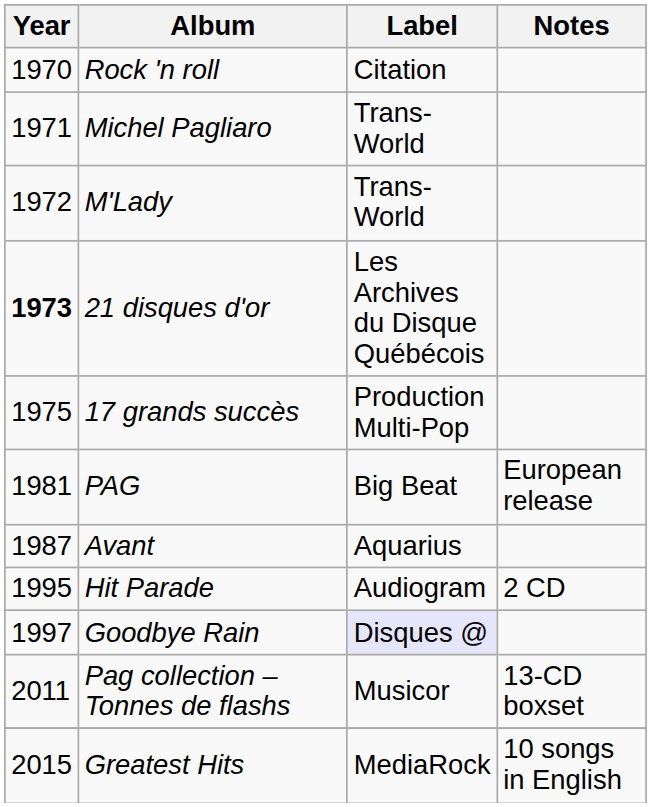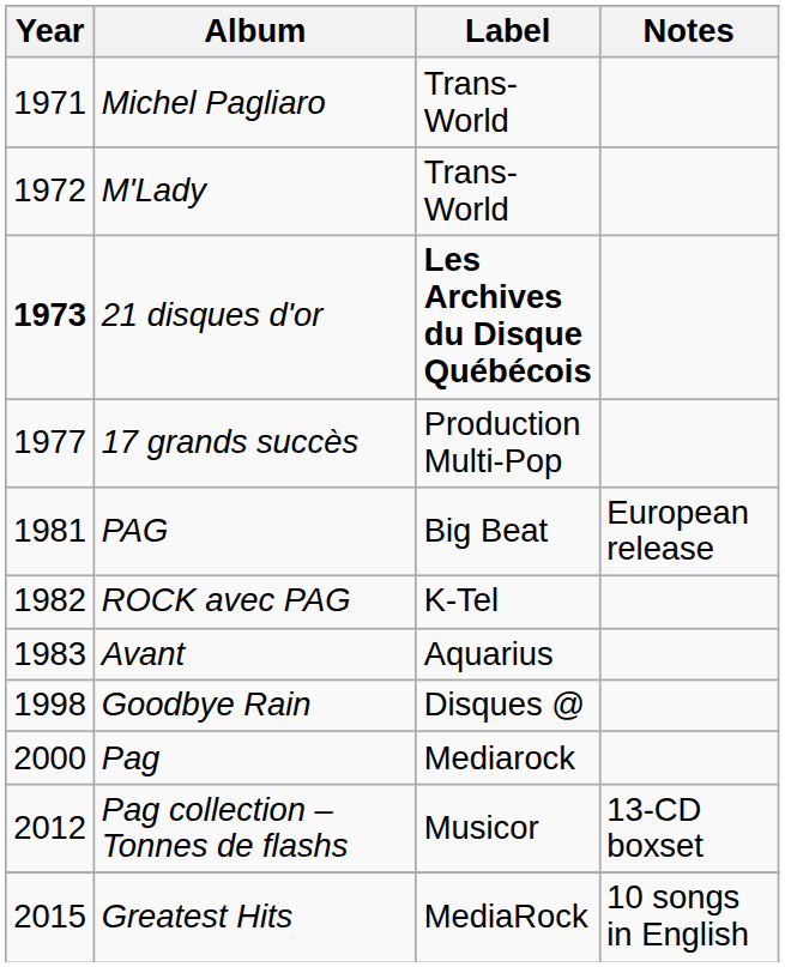 <table class="wikitable">
 <tr>
 <th width="30">Year</th>
 <th width="150">Album</th>
 <th width="80">Label</th>
 <th width="80">Notes</th>
-</tr>
-<tr>
-<td>1970</td>
-<td><em>Rock 'n roll</em></td>
-<td>Citation</td>
-<td></td>
 </tr>
 <tr>
 <td>1971</td>
 <td><em>Michel Pagliaro</em></td>
 <td>Trans-World</td>
 <td></td>
 </tr>
 <tr>
 <td>1972</td>
 <td><em>M'Lady</em></td>
 <td>Trans-World</td>
 <td></td>
 </tr>
 <tr>
 <td><strong>1973</strong></td>
 <td><em>21 disques d'or</em></td>
-<td>Les Archives du Disque Québécois</td>
+<td><strong>Les Archives du Disque Québécois</strong></td>
 <td></td>
 </tr>
 <tr>
-<td>1975</td>
+<td>1977</td>
 <td><em>17 grands succès</em></td>
 <td>Production Multi-Pop</td>
 <td></td>
 </tr>
 <tr>
 <td>1981</td>
 <td><em>PAG</em></td>
 <td>Big Beat</td>
 <td>European release</td>
 </tr>
 <tr>
-<td>1987</td>
+<td>1982</td>
+<td><em>ROCK avec PAG</em></td>
+<td>K-Tel</td>
+<td></td>
+</tr>
+<tr>
+<td>1983</td>
 <td><em>Avant</em></td>
 <td>Aquarius</td>
 <td></td>
 </tr>
 <tr>
-<td>1995</td>
-<td><em>Hit Parade</em></td>
-<td>Audiogram</td>
-<td>2 CD</td>
-</tr>
-<tr>
-<td>1997</td>
+<td>1998</td>
 <td><em>Goodbye Rain</em></td>
-<td style="background: lavender;">Disques @</td>
+<td>Disques @</td>
 <td></td>
 </tr>
 <tr>
-<td>2011</td>
+<td>2000</td>
+<td><em>Pag</em></td>
+<td>Mediarock</td>
+<td></td>
+</tr>
+<tr>
+<td>2012</td>
 <td><em>Pag collection – Tonnes de flashs</em></td>
 <td>Musicor</td>
 <td>13-CD boxset</td>
 </tr>
 <tr>
 </tr>
 <tr>
 <td>2015</td>
 <td><em>Greatest Hits</em></td>
 <td>MediaRock</td>
 <td>10 songs in English</td>
 </tr>
 </table>
